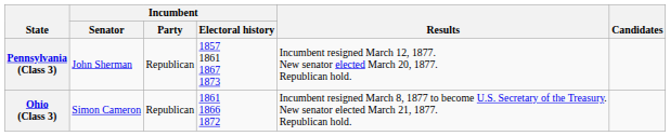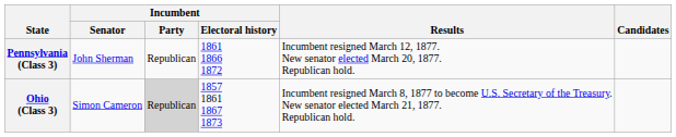 <table class=wikitable>
 <tr valign=bottom>
 <th rowspan=2>State</th>
 <th colspan=3>Incumbent</th>
 <th rowspan=2>Results</th>
 <th rowspan=2>Candidates</th>
 </tr>
 <tr valign=bottom>
 <th>Senator</th>
 <th>Party</th>
 <th>Electoral history</th>
 </tr>
 <tr>
 <th><a href='#'>Pennsylvania</a><br>(Class 3)</th>
 <td><a href='#'>John Sherman</a></td>
 <td>Republican</td>
-<td><a href='#'>1857</a><br>1861 <br><a href='#'>1867</a><br><a href='#'>1873</a></td>
+<td><a href='#'>1861 </a><br><a href='#'>1866</a><br><a href='#'>1872</a></td>
 <td>Incumbent resigned March 12, 1877.<br>New senator <a href='#'>elected</a> March 20, 1877.<br>Republican hold.</td>
 <td nowrap></td>
 </tr>
 <tr>
 <th><a href='#'>Ohio</a><br>(Class 3)</th>
 <td><a href='#'>Simon Cameron</a></td>
-<td>Republican</td>
-<td><a href='#'>1861 </a><br><a href='#'>1866</a><br><a href='#'>1872</a></td>
+<td style="background: lightgrey;">Republican</td>
+<td><a href='#'>1857</a><br>1861 <br><a href='#'>1867</a><br><a href='#'>1873</a></td>
 <td>Incumbent resigned March 8, 1877 to become <a href='#'>U.S. Secretary of the Treasury</a>.<br>New senator elected March 21, 1877.<br>Republican hold.</td>
 <td nowrap></td>
 </tr>
 </table>
